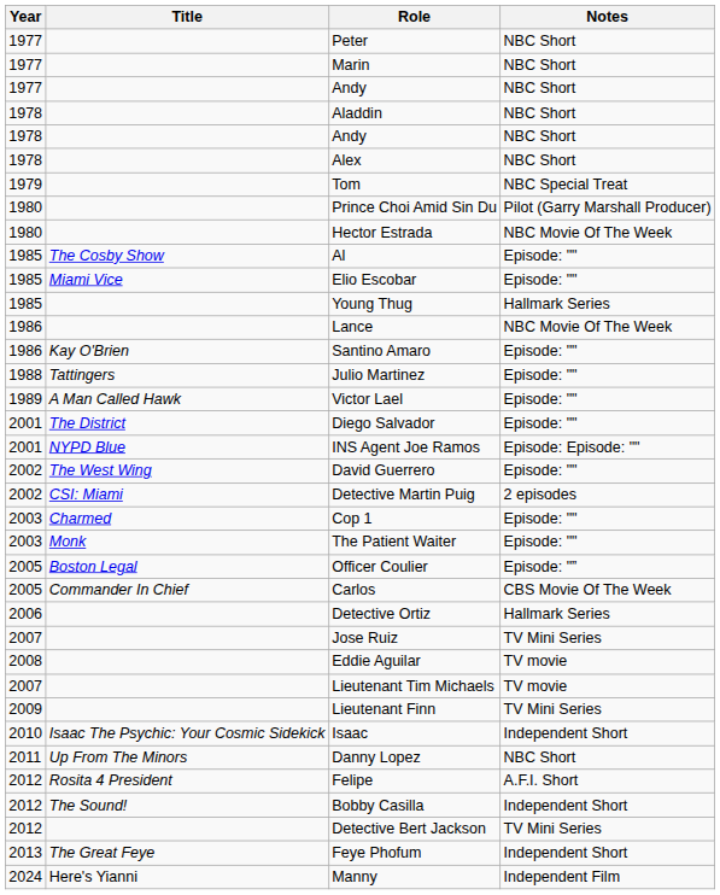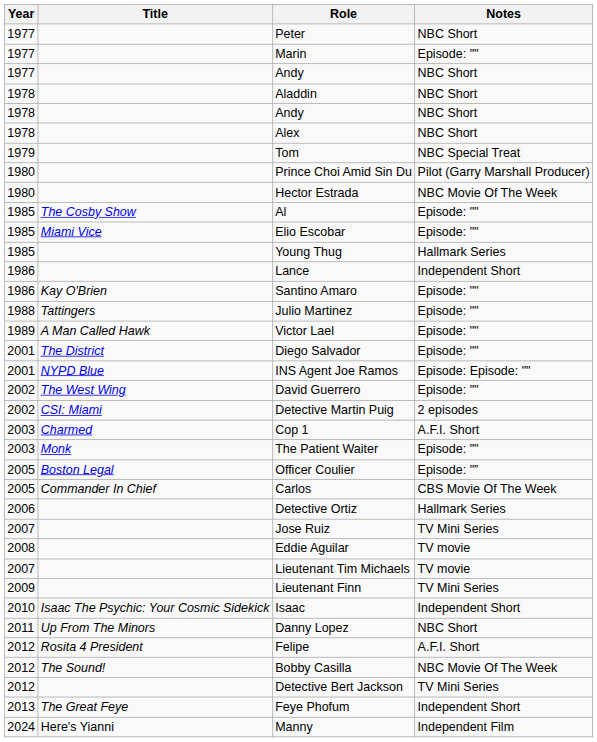 <table class="wikitable">
 <tr>
 <th><strong>Year</strong></th>
 <th><strong>Title</strong></th>
 <th><strong>Role</strong></th>
 <th><strong>Notes</strong></th>
 </tr>
 <tr>
 <td>1977</td>
 <td><em></em></td>
 <td>Peter</td>
 <td>NBC Short</td>
 </tr>
 <tr>
 <td>1977</td>
 <td><em></em></td>
 <td>Marin</td>
-<td>NBC Short</td>
+<td>Episode: ""</td>
 </tr>
 <tr>
 <td>1977</td>
 <td><em></em></td>
 <td>Andy</td>
 <td>NBC Short</td>
 </tr>
 <tr>
 <td>1978</td>
 <td><em></em></td>
 <td>Aladdin</td>
 <td>NBC Short</td>
 </tr>
 <tr>
 <td>1978</td>
 <td><em></em></td>
 <td>Andy</td>
 <td>NBC Short</td>
 </tr>
 <tr>
 <td>1978</td>
 <td><em></em></td>
 <td>Alex</td>
 <td>NBC Short</td>
 </tr>
 <tr>
 <td>1979</td>
 <td><em></em></td>
 <td>Tom</td>
 <td>NBC Special Treat</td>
 </tr>
 <tr>
 <td>1980</td>
 <td><em></em></td>
 <td>Prince Choi Amid Sin Du</td>
 <td>Pilot (Garry Marshall Producer)</td>
 </tr>
 <tr>
 <td>1980</td>
 <td><em></em></td>
 <td>Hector Estrada</td>
 <td>NBC Movie Of The Week</td>
 </tr>
 <tr>
 <td>1985</td>
 <td><em><a href='#'>The Cosby Show</a></em></td>
 <td>Al</td>
 <td>Episode: ""</td>
 </tr>
 <tr>
 <td>1985</td>
 <td><em><a href='#'>Miami Vice</a></em></td>
 <td>Elio Escobar</td>
 <td>Episode: ""</td>
 </tr>
 <tr>
 <td>1985</td>
 <td><em></em></td>
 <td>Young Thug</td>
 <td>Hallmark Series</td>
 </tr>
 <tr>
 <td>1986</td>
 <td><em></em></td>
 <td>Lance</td>
-<td>NBC Movie Of The Week</td>
+<td>Independent Short</td>
 </tr>
 <tr>
 <td>1986</td>
 <td><em>Kay O'Brien</em></td>
 <td>Santino Amaro</td>
 <td>Episode: ""</td>
 </tr>
 <tr>
 <td>1988</td>
 <td><em>Tattingers</em></td>
 <td>Julio Martinez</td>
 <td>Episode: ""</td>
 </tr>
 <tr>
 <td>1989</td>
 <td><em>A Man Called Hawk</em></td>
 <td>Victor Lael</td>
 <td>Episode: ""</td>
 </tr>
 <tr>
 <td>2001</td>
 <td><em><a href='#'>The District</a></em></td>
 <td>Diego Salvador</td>
 <td>Episode: ""</td>
 </tr>
 <tr>
 <td>2001</td>
 <td><em><a href='#'>NYPD Blue</a></em></td>
 <td>INS Agent Joe Ramos</td>
 <td>Episode: Episode: ""</td>
 </tr>
 <tr>
 <td>2002</td>
 <td><em><a href='#'>The West Wing</a></em></td>
 <td>David Guerrero</td>
 <td>Episode: ""</td>
 </tr>
 <tr>
 <td>2002</td>
 <td><em><a href='#'>CSI: Miami</a></em></td>
 <td>Detective Martin Puig</td>
 <td>2 episodes</td>
 </tr>
 <tr>
 <td>2003</td>
 <td><em><a href='#'>Charmed</a></em></td>
 <td>Cop 1</td>
-<td>Episode: ""</td>
+<td>A.F.I. Short</td>
 </tr>
 <tr>
 <td>2003</td>
 <td><em><a href='#'>Monk</a></em></td>
 <td>The Patient Waiter</td>
 <td>Episode: ""</td>
 </tr>
 <tr>
 <td>2005</td>
 <td><em><a href='#'>Boston Legal</a></em></td>
 <td>Officer Coulier</td>
 <td>Episode: "”</td>
 </tr>
 <tr>
 <td>2005</td>
 <td><em>Commander In Chief</em></td>
 <td>Carlos</td>
 <td>CBS Movie Of The Week</td>
 </tr>
 <tr>
 <td>2006</td>
 <td><em></em></td>
 <td>Detective Ortiz</td>
 <td>Hallmark Series</td>
 </tr>
 <tr>
 <td>2007</td>
 <td><em></em></td>
 <td>Jose Ruiz</td>
 <td>TV Mini Series</td>
 </tr>
 <tr>
 <td>2008</td>
 <td><em></em></td>
 <td>Eddie Aguilar</td>
 <td>TV movie</td>
 </tr>
 <tr>
 <td>2007</td>
 <td><em></em></td>
 <td>Lieutenant Tim Michaels</td>
 <td>TV movie</td>
 </tr>
 <tr>
 <td>2009</td>
 <td><em></em></td>
 <td>Lieutenant Finn</td>
 <td>TV Mini Series</td>
 </tr>
 <tr>
 <td>2010</td>
 <td><em>Isaac The Psychic: Your Cosmic Sidekick</em></td>
 <td>Isaac</td>
 <td>Independent Short</td>
 </tr>
 <tr>
 <td>2011</td>
 <td><em>Up From The Minors</em></td>
 <td>Danny Lopez</td>
 <td>NBC Short</td>
 </tr>
 <tr>
 <td>2012</td>
 <td><em>Rosita 4 President</em></td>
 <td>Felipe</td>
 <td>A.F.I. Short</td>
 </tr>
 <tr>
 <td>2012</td>
 <td><em>The Sound!</em></td>
 <td>Bobby Casilla</td>
-<td>Independent Short</td>
+<td>NBC Movie Of The Week</td>
 </tr>
 <tr>
 <td>2012</td>
 <td><em></em></td>
 <td>Detective Bert Jackson</td>
 <td>TV Mini Series</td>
 </tr>
 <tr>
 <td>2013</td>
 <td><em>The Great Feye</em></td>
 <td>Feye Phofum</td>
 <td>Independent Short</td>
 </tr>
 <tr>
 <td>2024</td>
 <td>Here's Yianni</td>
 <td>Manny</td>
 <td>Independent Film</td>
 </tr>
 </table>
